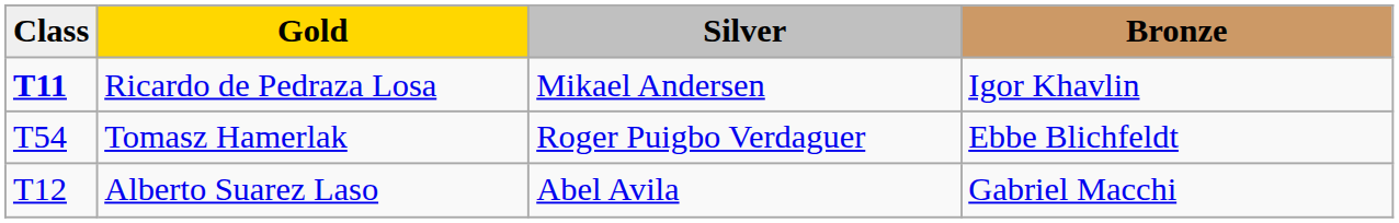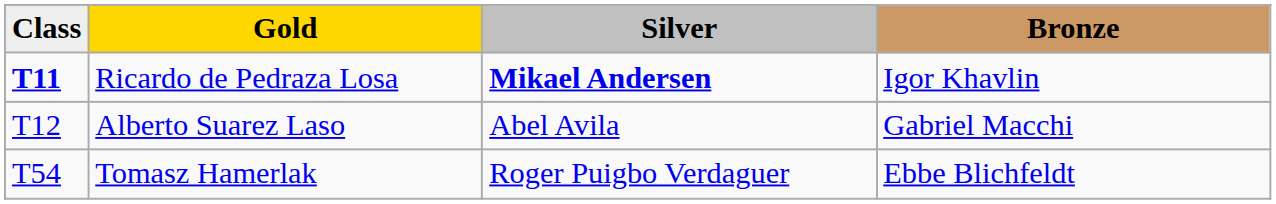 <table class="wikitable" style="text-align:left">
 <tr align="center">
 <td bgcolor=efefef><strong>Class</strong></td>
 <td width=200 bgcolor=gold><strong>Gold</strong></td>
 <td width=200 bgcolor=silver><strong>Silver</strong></td>
 <td width=200 bgcolor=CC9966><strong>Bronze</strong></td>
 </tr>
 <tr>
 <td><strong><a href='#'>T11</a></strong></td>
 <td><a href='#'>Ricardo de Pedraza Losa</a><br></td>
-<td><a href='#'>Mikael Andersen</a><br></td>
+<td><strong><a href='#'>Mikael Andersen</a><br></strong></td>
 <td><a href='#'>Igor Khavlin</a><br></td>
+</tr>
+<tr>
+<td><a href='#'>T12</a></td>
+<td><a href='#'>Alberto Suarez Laso</a><br></td>
+<td><a href='#'>Abel Avila</a><br></td>
+<td><a href='#'>Gabriel Macchi</a><br></td>
 </tr>
 <tr>
 <td><a href='#'>T54</a></td>
 <td><a href='#'>Tomasz Hamerlak</a><br></td>
 <td><a href='#'>Roger Puigbo Verdaguer</a><br></td>
 <td><a href='#'>Ebbe Blichfeldt</a><br></td>
 </tr>
-<tr>
-<td><a href='#'>T12</a></td>
-<td><a href='#'>Alberto Suarez Laso</a><br></td>
-<td><a href='#'>Abel Avila</a><br></td>
-<td><a href='#'>Gabriel Macchi</a><br></td>
-</tr>
 </table>
